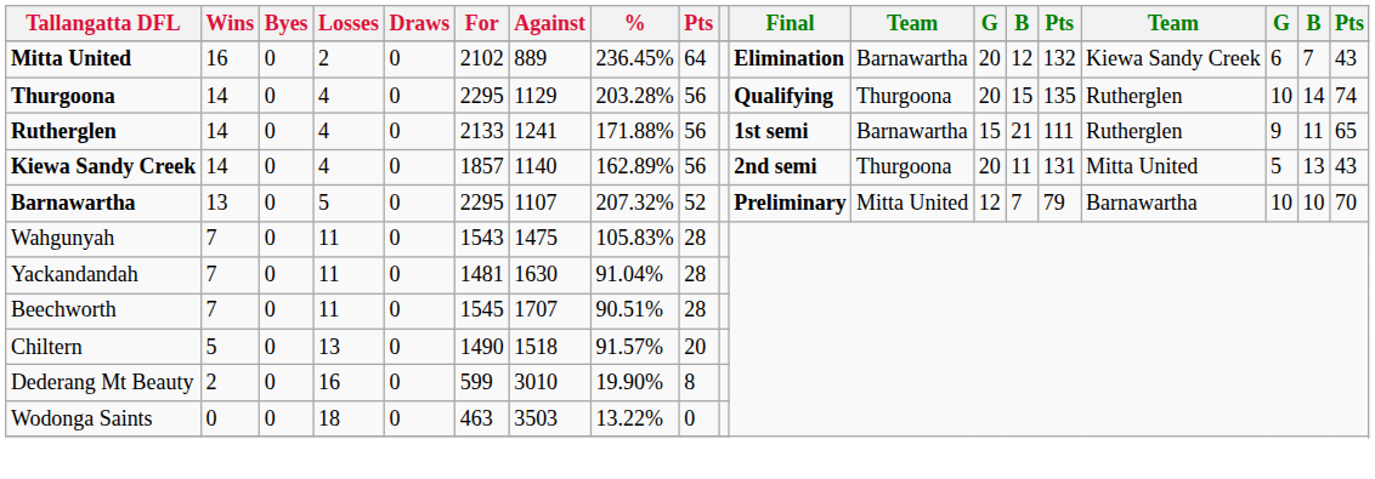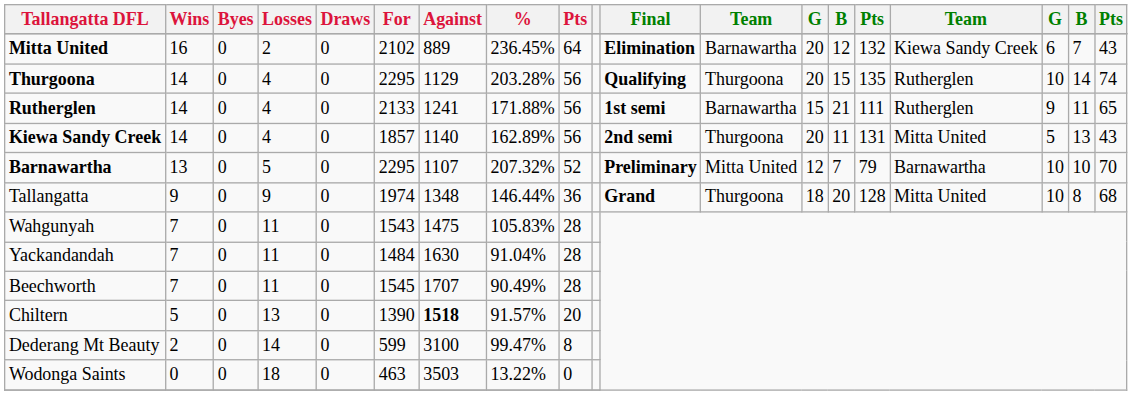 <table style="font-size: 85%; text-align: left;" class="wikitable">
 <tr>
 <th style="color:crimson">Tallangatta  DFL</th>
 <th style="color:crimson">Wins</th>
 <th style="color:crimson">Byes</th>
 <th style="color:crimson">Losses</th>
 <th style="color:crimson">Draws</th>
 <th style="color:crimson">For</th>
 <th style="color:crimson">Against</th>
 <th style="color:crimson">%</th>
 <th style="color:crimson">Pts</th>
 <th></th>
 <th style="color:green">Final</th>
 <th style="color:green">Team</th>
 <th style="color:green">G</th>
 <th style="color:green">B</th>
 <th style="color:green">Pts</th>
 <th style="color:green">Team</th>
 <th style="color:green">G</th>
 <th style="color:green">B</th>
 <th style="color:green">Pts</th>
 </tr>
 <tr>
 </tr>
 <tr>
 </tr>
 <tr>
 <td><strong>	Mitta United	</strong></td>
 <td>16</td>
 <td>0</td>
 <td>2</td>
 <td>0</td>
 <td>2102</td>
 <td>889</td>
 <td>236.45%</td>
 <td>64</td>
 <td></td>
 <td><strong>Elimination</strong></td>
 <td>Barnawartha</td>
 <td>20</td>
 <td>12</td>
 <td>132</td>
 <td>Kiewa Sandy Creek</td>
 <td>6</td>
 <td>7</td>
 <td>43</td>
 </tr>
 <tr>
 <td><strong>	Thurgoona	</strong></td>
 <td>14</td>
 <td>0</td>
 <td>4</td>
 <td>0</td>
 <td>2295</td>
 <td>1129</td>
 <td>203.28%</td>
 <td>56</td>
 <td></td>
 <td><strong>Qualifying</strong></td>
 <td>Thurgoona</td>
 <td>20</td>
 <td>15</td>
 <td>135</td>
 <td>Rutherglen</td>
 <td>10</td>
 <td>14</td>
 <td>74</td>
 </tr>
 <tr>
 <td><strong>	Rutherglen	</strong></td>
 <td>14</td>
 <td>0</td>
 <td>4</td>
 <td>0</td>
 <td>2133</td>
 <td>1241</td>
 <td>171.88%</td>
 <td>56</td>
 <td></td>
 <td><strong>1st semi</strong></td>
 <td>Barnawartha</td>
 <td>15</td>
 <td>21</td>
 <td>111</td>
 <td>Rutherglen</td>
 <td>9</td>
 <td>11</td>
 <td>65</td>
 </tr>
 <tr>
 <td><strong>	Kiewa Sandy Creek	</strong></td>
 <td>14</td>
 <td>0</td>
 <td>4</td>
 <td>0</td>
 <td>1857</td>
 <td>1140</td>
 <td>162.89%</td>
 <td>56</td>
 <td></td>
 <td><strong>2nd semi</strong></td>
 <td>Thurgoona</td>
 <td>20</td>
 <td>11</td>
 <td>131</td>
 <td>Mitta United</td>
 <td>5</td>
 <td>13</td>
 <td>43</td>
 </tr>
 <tr>
 <td><strong>	Barnawartha	</strong></td>
 <td>13</td>
 <td>0</td>
 <td>5</td>
 <td>0</td>
 <td>2295</td>
 <td>1107</td>
 <td>207.32%</td>
 <td>52</td>
 <td></td>
 <td><strong>Preliminary</strong></td>
 <td>Mitta United</td>
 <td>12</td>
 <td>7</td>
 <td>79</td>
 <td>Barnawartha</td>
 <td>10</td>
 <td>10</td>
 <td>70</td>
 </tr>
 <tr>
+<td>Tallangatta</td>
+<td>9</td>
+<td>0</td>
+<td>9</td>
+<td>0</td>
+<td>1974</td>
+<td>1348</td>
+<td>146.44%</td>
+<td>36</td>
+<td></td>
+<td><strong>Grand</strong></td>
+<td>Thurgoona</td>
+<td>18</td>
+<td>20</td>
+<td>128</td>
+<td>Mitta United</td>
+<td>10</td>
+<td>8</td>
+<td>68</td>
+</tr>
+<tr>
 <td>Wahgunyah</td>
 <td>7</td>
 <td>0</td>
 <td>11</td>
 <td>0</td>
 <td>1543</td>
 <td>1475</td>
 <td>105.83%</td>
 <td>28</td>
 <td></td>
 </tr>
 <tr>
 <td>Yackandandah</td>
 <td>7</td>
 <td>0</td>
 <td>11</td>
 <td>0</td>
-<td>1481</td>
+<td>1484</td>
 <td>1630</td>
 <td>91.04%</td>
 <td>28</td>
 <td></td>
 </tr>
 <tr>
 <td>Beechworth</td>
 <td>7</td>
 <td>0</td>
 <td>11</td>
 <td>0</td>
 <td>1545</td>
 <td>1707</td>
-<td>90.51%</td>
+<td>90.49%</td>
 <td>28</td>
 <td></td>
 </tr>
 <tr>
 <td>Chiltern</td>
 <td>5</td>
 <td>0</td>
 <td>13</td>
 <td>0</td>
-<td>1490</td>
-<td>1518</td>
+<td>1390</td>
+<td><strong>1518</strong></td>
 <td>91.57%</td>
 <td>20</td>
 <td></td>
 </tr>
 <tr>
 <td>Dederang Mt Beauty</td>
 <td>2</td>
 <td>0</td>
-<td>16</td>
+<td>14</td>
 <td>0</td>
 <td>599</td>
-<td>3010</td>
-<td>19.90%</td>
+<td>3100</td>
+<td>99.47%</td>
 <td>8</td>
 <td></td>
 </tr>
 <tr>
 <td>Wodonga Saints</td>
 <td>0</td>
 <td>0</td>
 <td>18</td>
 <td>0</td>
 <td>463</td>
 <td>3503</td>
 <td>13.22%</td>
 <td>0</td>
 <td></td>
 </tr>
 <tr>
 </tr>
 </table>
